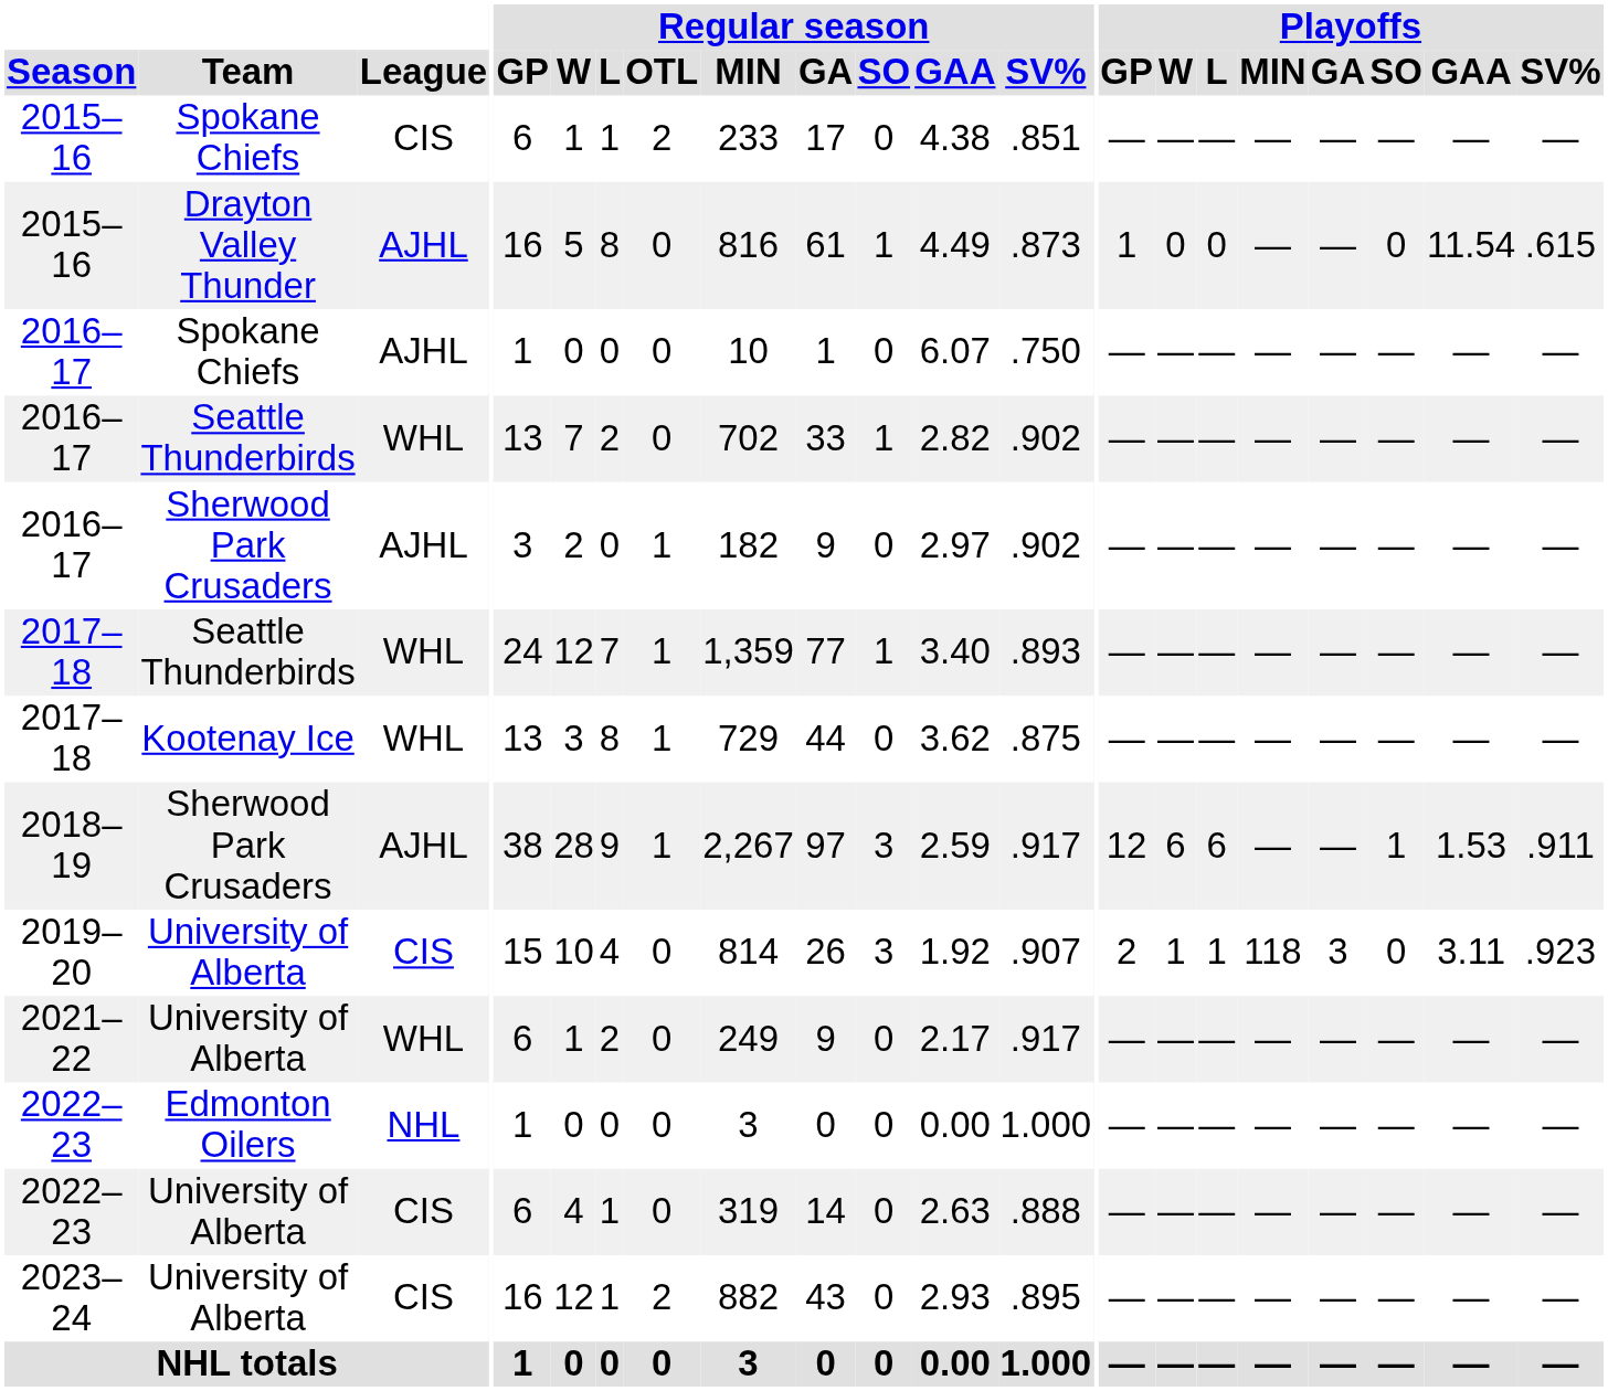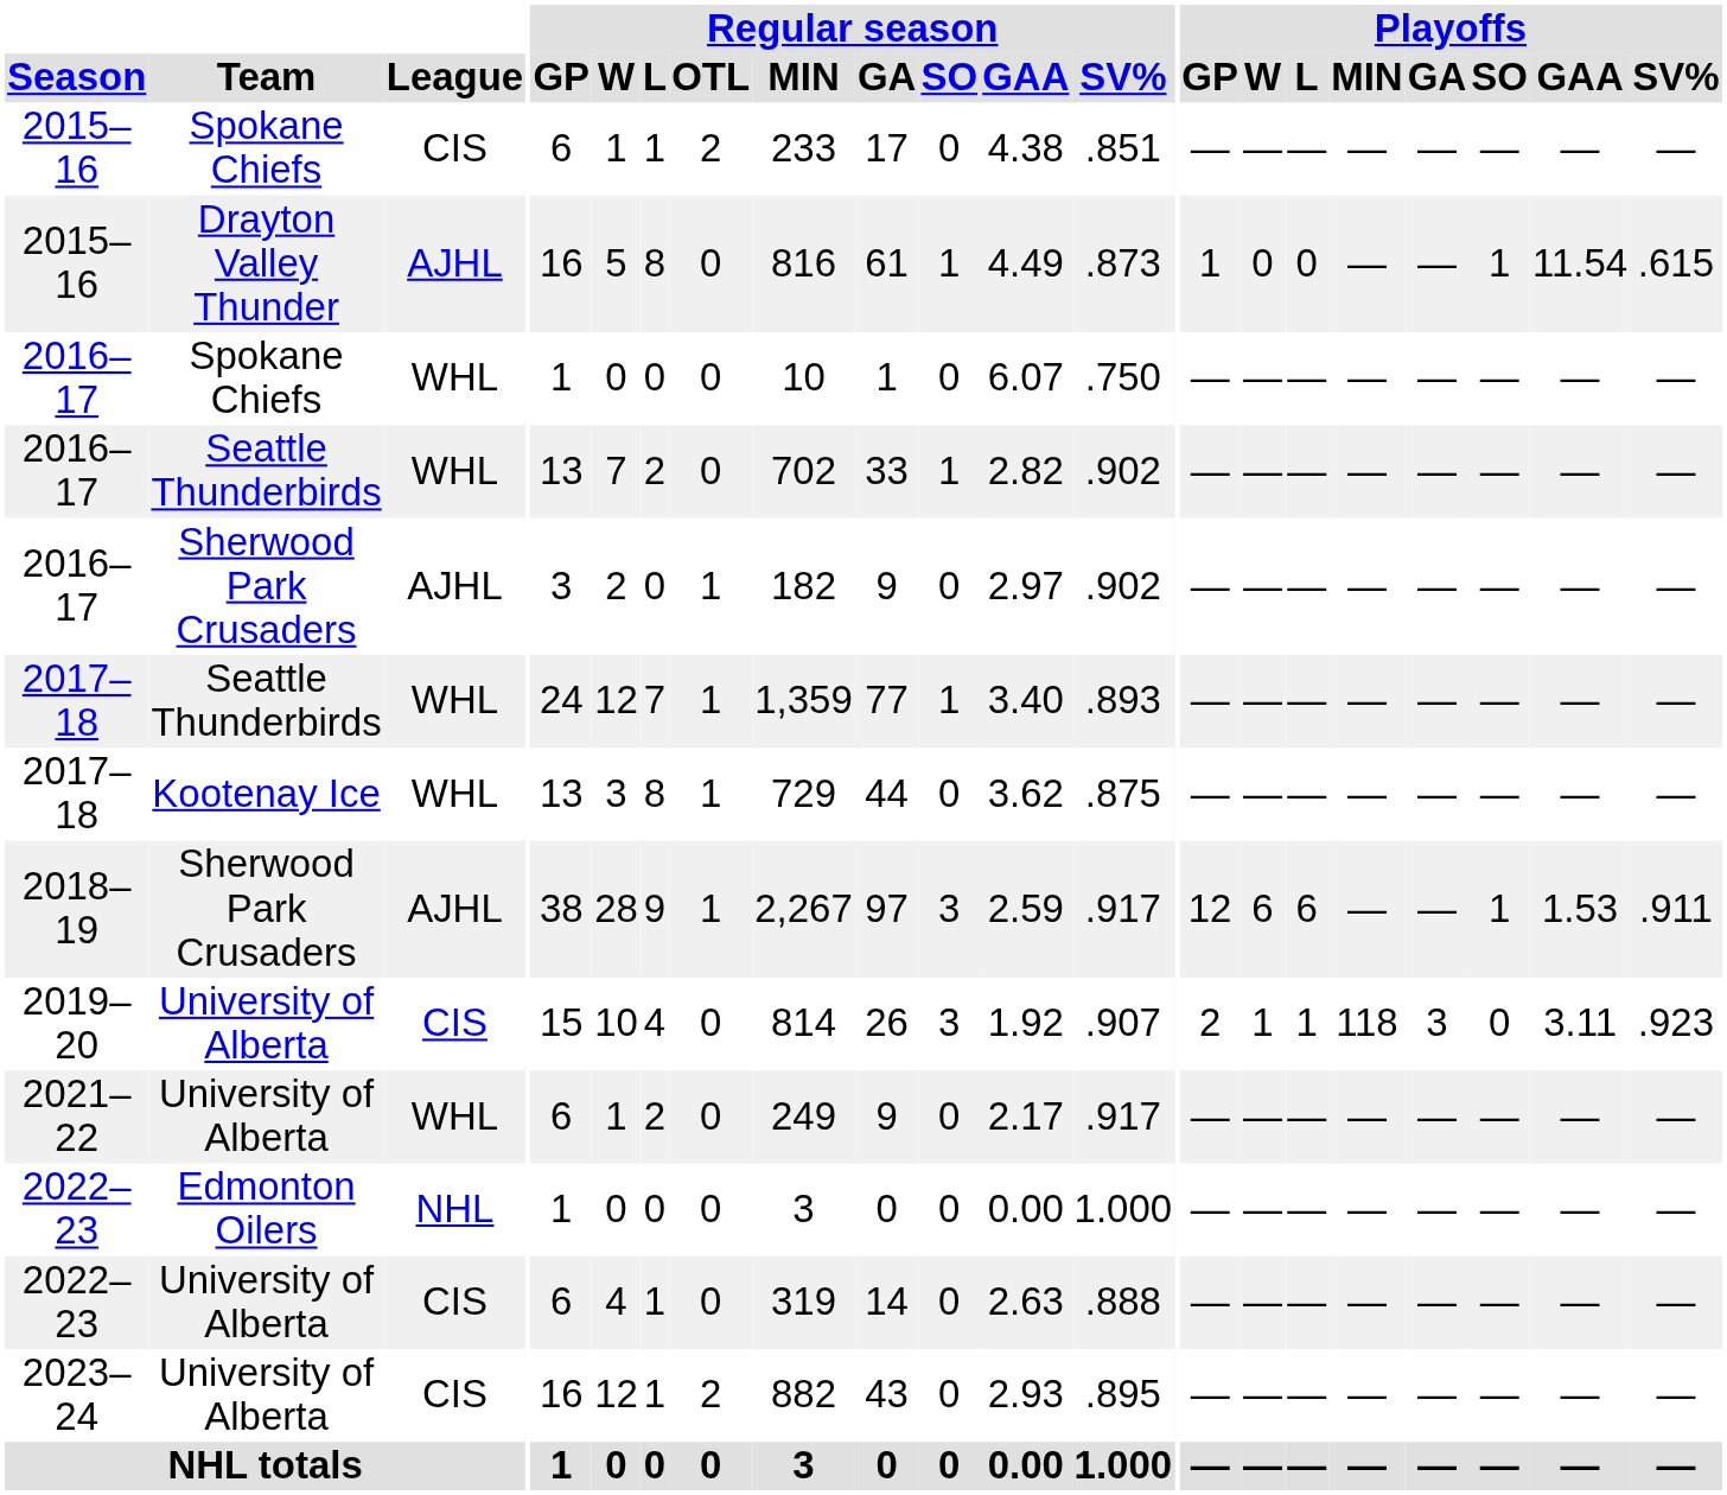 <table border="0" cellpadding="1" cellspacing="0" ID="Table3" style="text-align:center; width:75%;">
 <tr style="background:#e0e0e0;">
 <th colspan="3" style="background:#fff;"></th>
 <th rowspan="100" style="background:#fff;"></th>
 <th colspan="9" style="background:#e0e0e0;"><a href='#'>Regular season</a></th>
 <th rowspan="100" style="background:#fff;"></th>
 <th colspan="8" style="background:#e0e0e0;"><a href='#'>Playoffs</a></th>
 </tr>
 <tr bgcolor="#e0e0e0">
 <th><a href='#'>Season</a></th>
 <th>Team</th>
 <th>League</th>
 <th>GP</th>
 <th>W</th>
 <th>L</th>
 <th>OTL</th>
 <th>MIN</th>
 <th>GA</th>
 <th><a href='#'>SO</a></th>
 <th><a href='#'>GAA</a></th>
 <th><a href='#'>SV%</a></th>
 <th>GP</th>
 <th>W</th>
 <th>L</th>
 <th>MIN</th>
 <th>GA</th>
 <th>SO</th>
 <th>GAA</th>
 <th>SV%</th>
 </tr>
 <tr>
 <td><a href='#'>2015–16</a></td>
 <td><a href='#'>Spokane Chiefs</a></td>
 <td>CIS</td>
 <td>6</td>
 <td>1</td>
 <td>1</td>
 <td>2</td>
 <td>233</td>
 <td>17</td>
 <td>0</td>
 <td>4.38</td>
 <td>.851</td>
 <td>—</td>
 <td>—</td>
 <td>—</td>
 <td>—</td>
 <td>—</td>
 <td>—</td>
 <td>—</td>
 <td>—</td>
 </tr>
 <tr bgcolor="#f0f0f0">
 <td>2015–16</td>
 <td><a href='#'>Drayton Valley Thunder</a></td>
 <td><a href='#'>AJHL</a></td>
 <td>16</td>
 <td>5</td>
 <td>8</td>
 <td>0</td>
 <td>816</td>
 <td>61</td>
 <td>1</td>
 <td>4.49</td>
 <td>.873</td>
 <td>1</td>
 <td>0</td>
 <td>0</td>
 <td>—</td>
 <td>—</td>
-<td>0</td>
+<td>1</td>
 <td>11.54</td>
 <td>.615</td>
 </tr>
 <tr>
 <td><a href='#'>2016–17</a></td>
 <td>Spokane Chiefs</td>
-<td>AJHL</td>
+<td>WHL</td>
 <td>1</td>
 <td>0</td>
 <td>0</td>
 <td>0</td>
 <td>10</td>
 <td>1</td>
 <td>0</td>
 <td>6.07</td>
 <td>.750</td>
 <td>—</td>
 <td>—</td>
 <td>—</td>
 <td>—</td>
 <td>—</td>
 <td>—</td>
 <td>—</td>
 <td>—</td>
 </tr>
 <tr bgcolor="#f0f0f0">
 <td>2016–17</td>
 <td><a href='#'>Seattle Thunderbirds</a></td>
 <td>WHL</td>
 <td>13</td>
 <td>7</td>
 <td>2</td>
 <td>0</td>
 <td>702</td>
 <td>33</td>
 <td>1</td>
 <td>2.82</td>
 <td>.902</td>
 <td>—</td>
 <td>—</td>
 <td>—</td>
 <td>—</td>
 <td>—</td>
 <td>—</td>
 <td>—</td>
 <td>—</td>
 </tr>
 <tr>
 <td>2016–17</td>
 <td><a href='#'>Sherwood Park Crusaders</a></td>
 <td>AJHL</td>
 <td>3</td>
 <td>2</td>
 <td>0</td>
 <td>1</td>
 <td>182</td>
 <td>9</td>
 <td>0</td>
 <td>2.97</td>
 <td>.902</td>
 <td>—</td>
 <td>—</td>
 <td>—</td>
 <td>—</td>
 <td>—</td>
 <td>—</td>
 <td>—</td>
 <td>—</td>
 </tr>
 <tr bgcolor="#f0f0f0">
 <td><a href='#'>2017–18</a></td>
 <td>Seattle Thunderbirds</td>
 <td>WHL</td>
 <td>24</td>
 <td>12</td>
 <td>7</td>
 <td>1</td>
 <td>1,359</td>
 <td>77</td>
 <td>1</td>
 <td>3.40</td>
 <td>.893</td>
 <td>—</td>
 <td>—</td>
 <td>—</td>
 <td>—</td>
 <td>—</td>
 <td>—</td>
 <td>—</td>
 <td>—</td>
 </tr>
 <tr>
 <td>2017–18</td>
 <td><a href='#'>Kootenay Ice</a></td>
 <td>WHL</td>
 <td>13</td>
 <td>3</td>
 <td>8</td>
 <td>1</td>
 <td>729</td>
 <td>44</td>
 <td>0</td>
 <td>3.62</td>
 <td>.875</td>
 <td>—</td>
 <td>—</td>
 <td>—</td>
 <td>—</td>
 <td>—</td>
 <td>—</td>
 <td>—</td>
 <td>—</td>
 </tr>
 <tr bgcolor="#f0f0f0">
 <td>2018–19</td>
 <td>Sherwood Park Crusaders</td>
 <td>AJHL</td>
 <td>38</td>
 <td>28</td>
 <td>9</td>
 <td>1</td>
 <td>2,267</td>
 <td>97</td>
 <td>3</td>
 <td>2.59</td>
 <td>.917</td>
 <td>12</td>
 <td>6</td>
 <td>6</td>
 <td>—</td>
 <td>—</td>
 <td>1</td>
 <td>1.53</td>
 <td>.911</td>
 </tr>
 <tr>
 <td>2019–20</td>
 <td><a href='#'>University of Alberta</a></td>
 <td><a href='#'>CIS</a></td>
 <td>15</td>
 <td>10</td>
 <td>4</td>
 <td>0</td>
 <td>814</td>
 <td>26</td>
 <td>3</td>
 <td>1.92</td>
 <td>.907</td>
 <td>2</td>
 <td>1</td>
 <td>1</td>
 <td>118</td>
 <td>3</td>
 <td>0</td>
 <td>3.11</td>
 <td>.923</td>
 </tr>
 <tr bgcolor="#f0f0f0">
 <td>2021–22</td>
 <td>University of Alberta</td>
 <td>WHL</td>
 <td>6</td>
 <td>1</td>
 <td>2</td>
 <td>0</td>
 <td>249</td>
 <td>9</td>
 <td>0</td>
 <td>2.17</td>
 <td>.917</td>
 <td>—</td>
 <td>—</td>
 <td>—</td>
 <td>—</td>
 <td>—</td>
 <td>—</td>
 <td>—</td>
 <td>—</td>
 </tr>
 <tr>
 <td><a href='#'>2022–23</a></td>
 <td><a href='#'>Edmonton Oilers</a></td>
 <td><a href='#'>NHL</a></td>
 <td>1</td>
 <td>0</td>
 <td>0</td>
 <td>0</td>
 <td>3</td>
 <td>0</td>
 <td>0</td>
 <td>0.00</td>
 <td>1.000</td>
 <td>—</td>
 <td>—</td>
 <td>—</td>
 <td>—</td>
 <td>—</td>
 <td>—</td>
 <td>—</td>
 <td>—</td>
 </tr>
 <tr bgcolor="#f0f0f0">
 <td>2022–23</td>
 <td>University of Alberta</td>
 <td>CIS</td>
 <td>6</td>
 <td>4</td>
 <td>1</td>
 <td>0</td>
 <td>319</td>
 <td>14</td>
 <td>0</td>
 <td>2.63</td>
 <td>.888</td>
 <td>—</td>
 <td>—</td>
 <td>—</td>
 <td>—</td>
 <td>—</td>
 <td>—</td>
 <td>—</td>
 <td>—</td>
 </tr>
 <tr>
 <td>2023–24</td>
 <td>University of Alberta</td>
 <td>CIS</td>
 <td>16</td>
 <td>12</td>
 <td>1</td>
 <td>2</td>
 <td>882</td>
 <td>43</td>
 <td>0</td>
 <td>2.93</td>
 <td>.895</td>
 <td>—</td>
 <td>—</td>
 <td>—</td>
 <td>—</td>
 <td>—</td>
 <td>—</td>
 <td>—</td>
 <td>—</td>
 </tr>
 <tr |- bgcolor="#e0e0e0">
 <th colspan="3">NHL totals</th>
 <th>1</th>
 <th>0</th>
 <th>0</th>
 <th>0</th>
 <th>3</th>
 <th>0</th>
 <th>0</th>
 <th>0.00</th>
 <th>1.000</th>
 <th>—</th>
 <th>—</th>
 <th>—</th>
 <th>—</th>
 <th>—</th>
 <th>—</th>
 <th>—</th>
 <th>—</th>
 </tr>
 </table>
